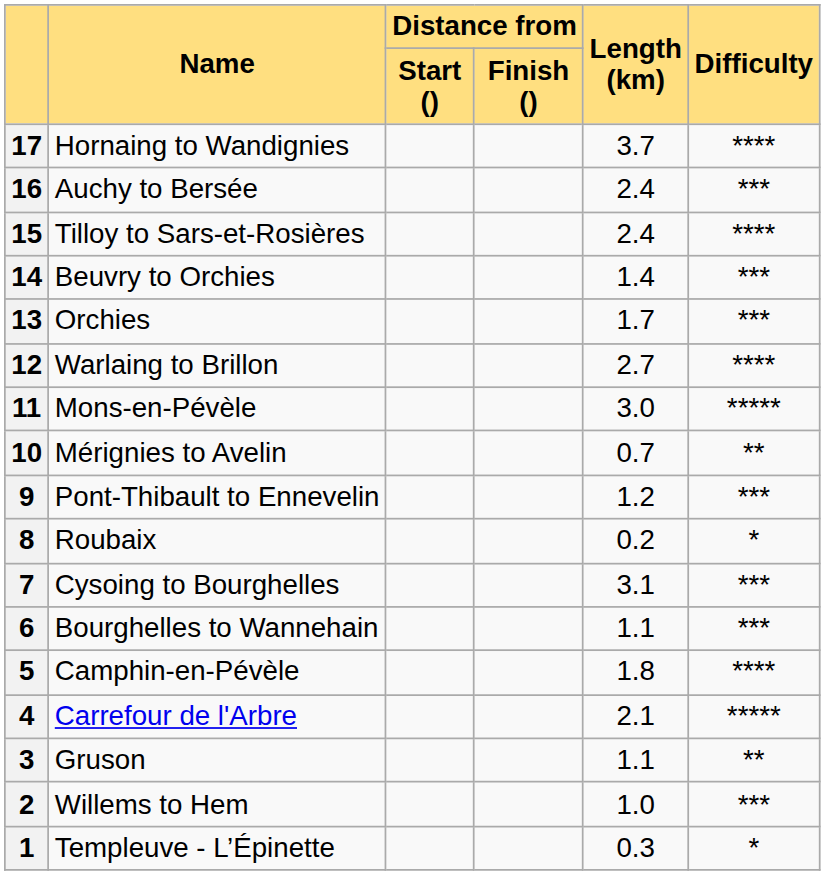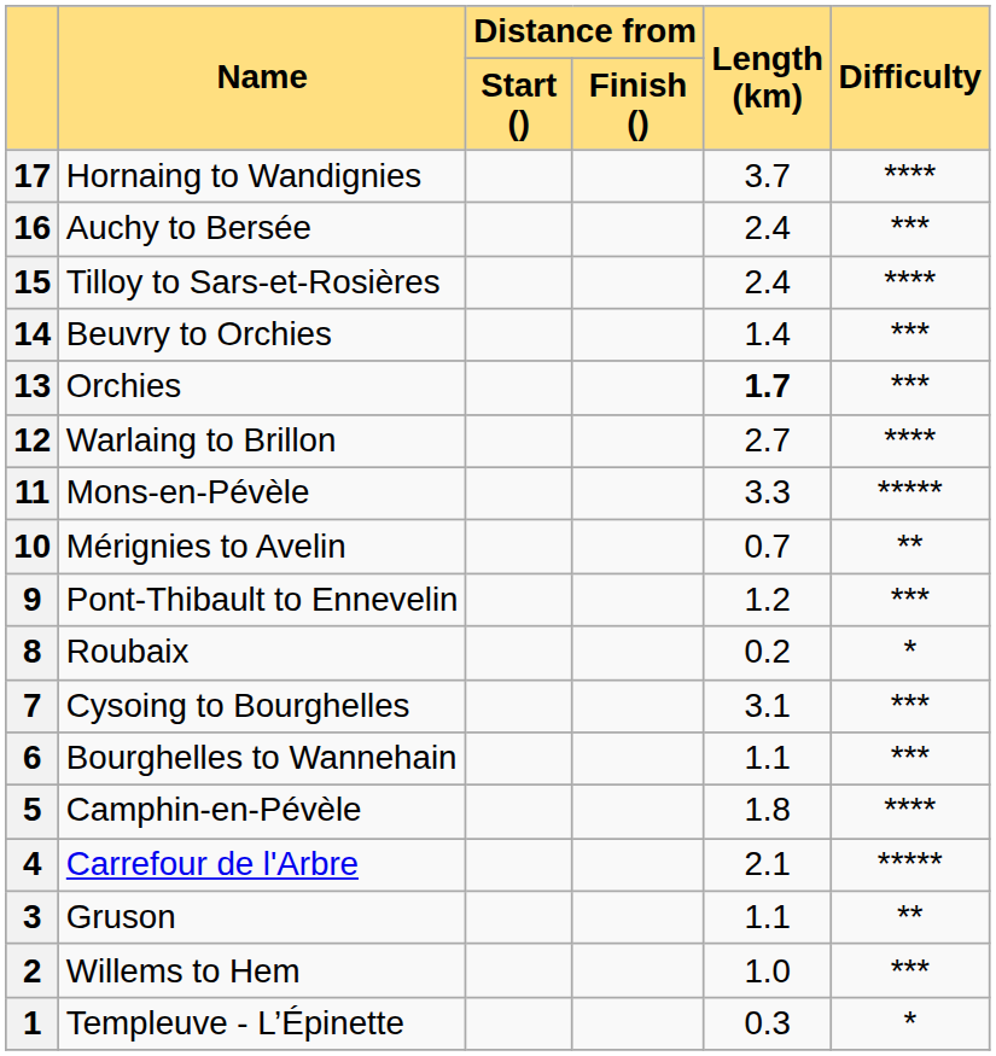 <table class="wikitable plainrowheaders" style="text-align:center;">
 <tr>
 <th scope="col" style="background-color:#FFDF80;" rowspan="2"></th>
 <th scope="col" style="background-color:#FFDF80;" rowspan="2">Name</th>
 <th scope="col" style="background-color:#FFDF80;" colspan="2">Distance from</th>
 <th scope="col" style="background-color:#FFDF80;" rowspan="2">Length<br>(km)</th>
 <th scope="col" style="background-color:#FFDF80;" rowspan="2">Difficulty</th>
 </tr>
 <tr>
 <th scope="col" style="background-color:#FFDF80;">Start<br>()</th>
 <th scope="col" style="background-color:#FFDF80;">Finish<br>()</th>
 </tr>
 <tr>
 <th>17</th>
 <td align="left">Hornaing to Wandignies</td>
 <td align="center"></td>
 <td align="center"></td>
 <td align="center">3.7</td>
 <td align="center">****</td>
 </tr>
 <tr>
 <th>16</th>
 <td align="left">Auchy to Bersée</td>
 <td align="center"></td>
 <td align="center"></td>
 <td align="center">2.4</td>
 <td align="center">***</td>
 </tr>
 <tr>
 <th>15</th>
 <td align="left">Tilloy to Sars-et-Rosières</td>
 <td align="center"></td>
 <td align="center"></td>
 <td align="center">2.4</td>
 <td align="center">****</td>
 </tr>
 <tr>
 <th>14</th>
 <td align="left">Beuvry to Orchies</td>
 <td align="center"></td>
 <td align="center"></td>
 <td align="center">1.4</td>
 <td align="center">***</td>
 </tr>
 <tr>
 <th>13</th>
 <td align="left">Orchies</td>
 <td align="center"></td>
 <td align="center"></td>
-<td align="center">1.7</td>
+<td align="center"><strong>1.7</strong></td>
 <td align="center">***</td>
 </tr>
 <tr>
 <th>12</th>
 <td align="left">Warlaing to Brillon</td>
 <td align="center"></td>
 <td align="center"></td>
 <td align="center">2.7</td>
 <td align="center">****</td>
 </tr>
 <tr>
 <th>11</th>
 <td align="left">Mons-en-Pévèle</td>
 <td align="center"></td>
 <td align="center"></td>
-<td align="center">3.0</td>
+<td align="center">3.3</td>
 <td align="center">*****</td>
 </tr>
 <tr>
 <th>10</th>
 <td align="left">Mérignies to Avelin</td>
 <td align="center"></td>
 <td align="center"></td>
 <td align="center">0.7</td>
 <td align="center">**</td>
 </tr>
 <tr>
 <th>9</th>
 <td align="left">Pont-Thibault to Ennevelin</td>
 <td align="center"></td>
 <td align="center"></td>
 <td align="center">1.2</td>
 <td align="center">***</td>
 </tr>
 <tr>
 <th>8</th>
 <td align="left">Roubaix</td>
 <td align="center"></td>
 <td align="center"></td>
 <td align="center">0.2</td>
 <td align="center">*</td>
 </tr>
 <tr>
 <th>7</th>
 <td align="left">Cysoing to Bourghelles</td>
 <td align="center"></td>
 <td align="center"></td>
 <td align="center">3.1</td>
 <td align="center">***</td>
 </tr>
 <tr>
 <th>6</th>
 <td align="left">Bourghelles to Wannehain</td>
 <td align="center"></td>
 <td align="center"></td>
 <td align="center">1.1</td>
 <td align="center">***</td>
 </tr>
 <tr>
 <th>5</th>
 <td align="left">Camphin-en-Pévèle</td>
 <td align="center"></td>
 <td align="center"></td>
 <td align="center">1.8</td>
 <td align="center">****</td>
 </tr>
 <tr>
 <th>4</th>
 <td align="left"><a href='#'>Carrefour de l'Arbre</a></td>
 <td align="center"></td>
 <td align="center"></td>
 <td align="center">2.1</td>
 <td align="center">*****</td>
 </tr>
 <tr>
 <th>3</th>
 <td align="left">Gruson</td>
 <td align="center"></td>
 <td align="center"></td>
 <td align="center">1.1</td>
 <td align="center">**</td>
 </tr>
 <tr>
 <th>2</th>
 <td align="left">Willems to Hem</td>
 <td align="center"></td>
 <td align="center"></td>
 <td align="center">1.0</td>
 <td align="center">***</td>
 </tr>
 <tr>
 <th>1</th>
 <td align="left">Templeuve - L’Épinette</td>
 <td align="center"></td>
 <td align="center"></td>
 <td align="center">0.3</td>
 <td align="center">*</td>
 </tr>
 </table>
